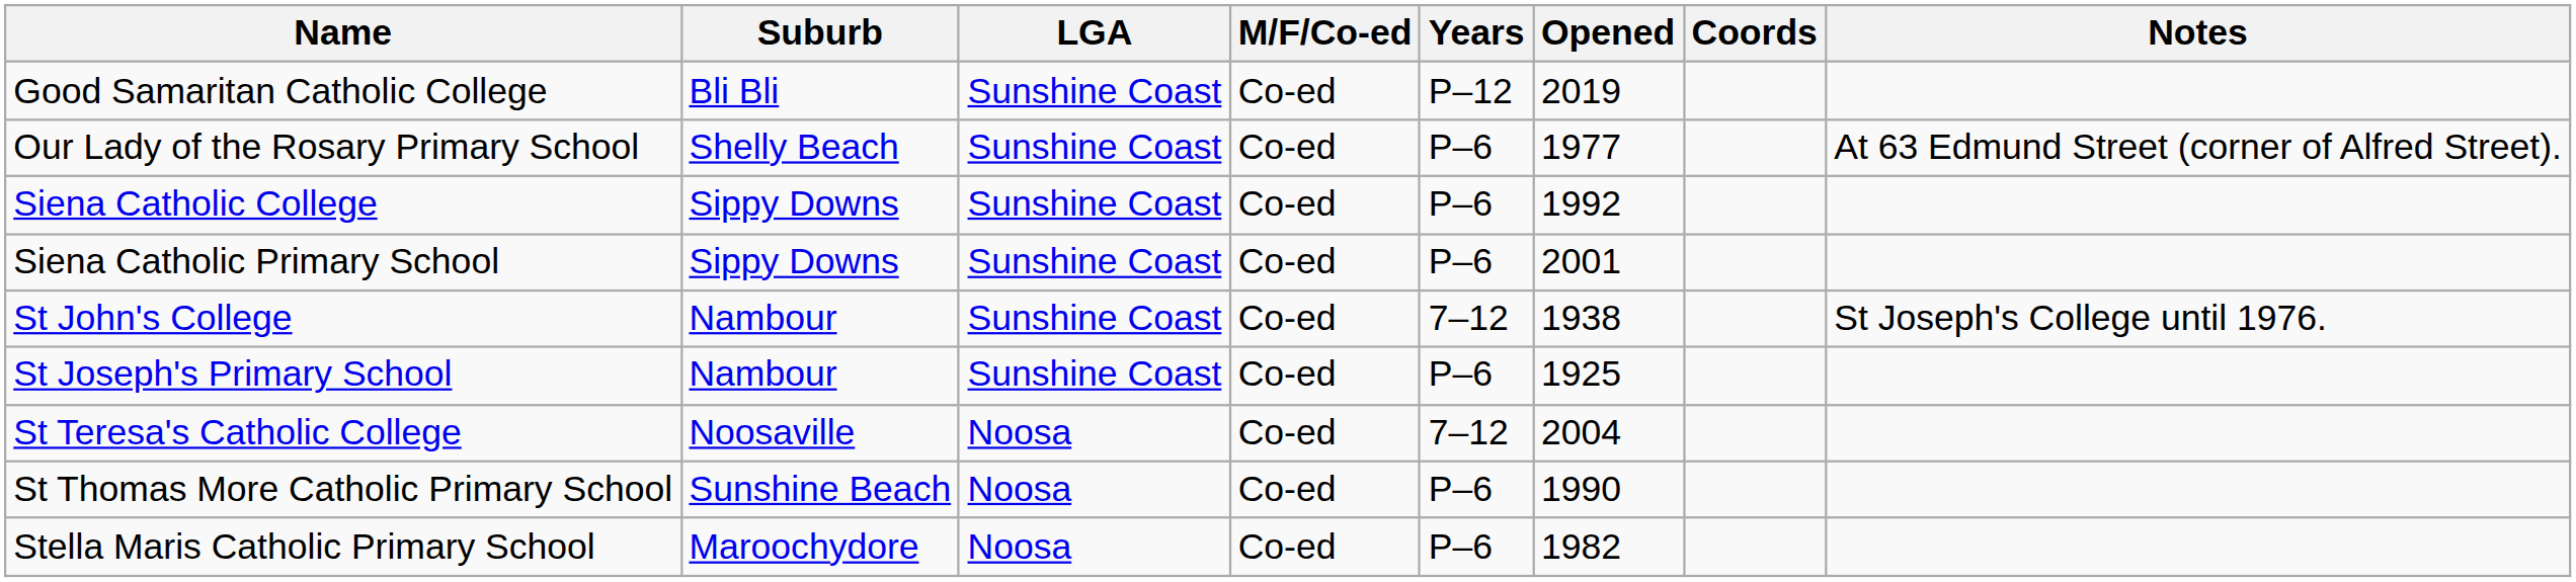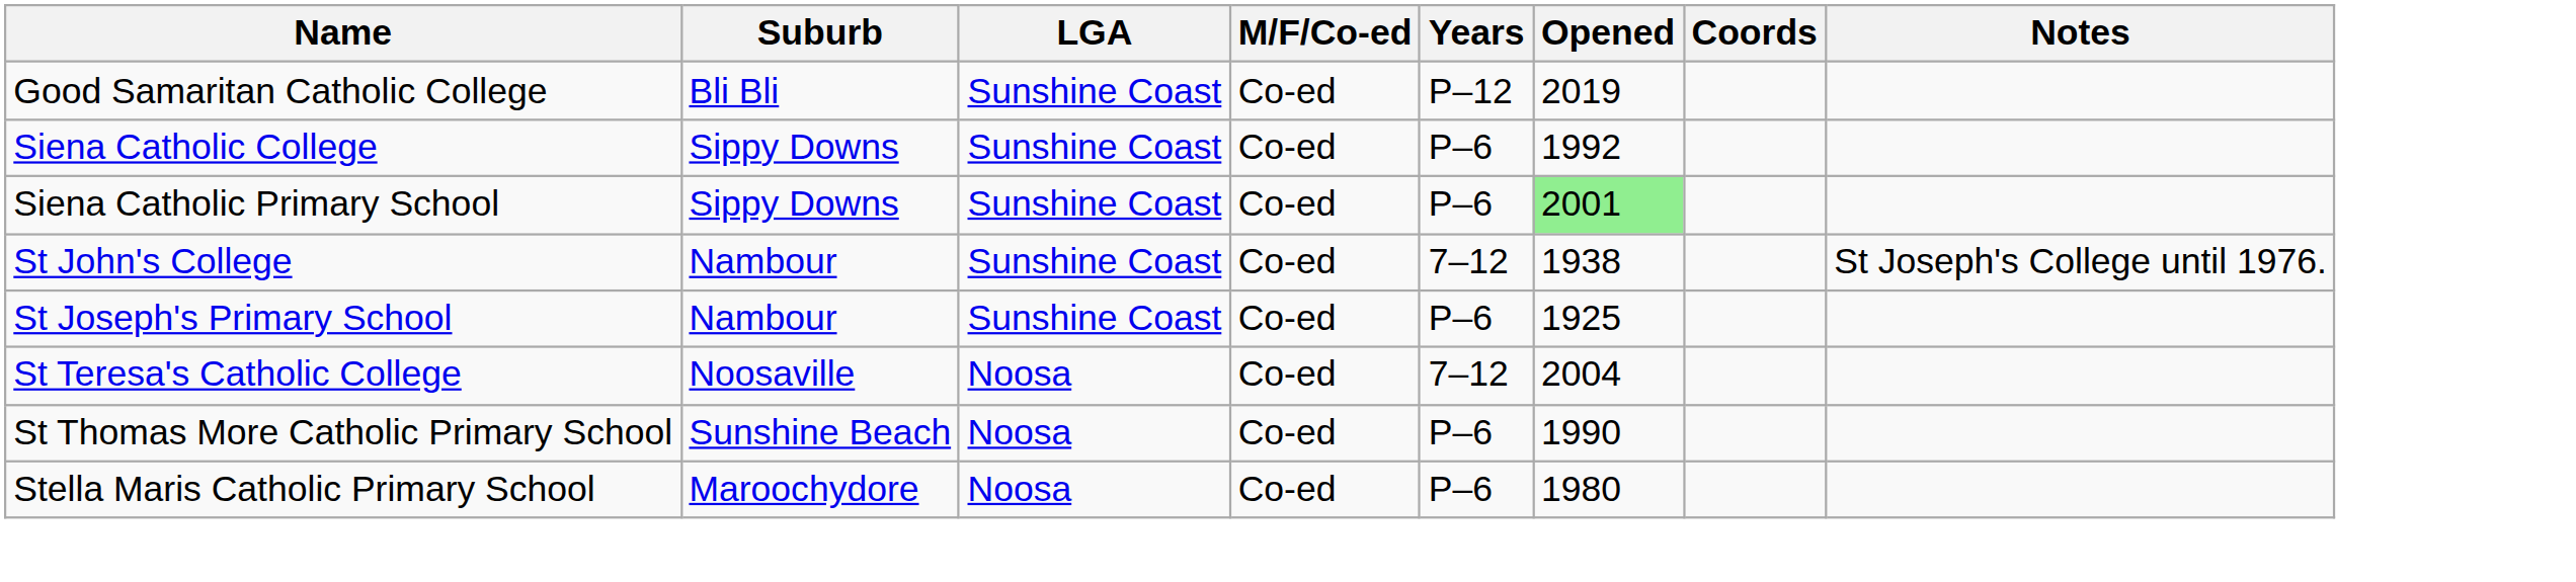 <table class="wikitable sortable">
 <tr>
 <th>Name</th>
 <th>Suburb</th>
 <th>LGA</th>
 <th>M/F/Co-ed</th>
 <th>Years</th>
 <th>Opened</th>
 <th>Coords</th>
 <th>Notes</th>
 </tr>
 <tr>
 <td>Good Samaritan Catholic College</td>
 <td><a href='#'>Bli Bli</a></td>
 <td><a href='#'>Sunshine Coast</a></td>
 <td>Co-ed</td>
 <td>P–12</td>
 <td>2019</td>
 <td></td>
 <td></td>
 </tr>
 <tr>
-<td>Our Lady of the Rosary Primary School</td>
-<td><a href='#'>Shelly Beach</a></td>
-<td><a href='#'>Sunshine Coast</a></td>
-<td>Co-ed</td>
-<td>P–6</td>
-<td>1977</td>
-<td></td>
-<td>At 63 Edmund Street (corner of Alfred Street).</td>
-</tr>
-<tr>
 <td><a href='#'>Siena Catholic College</a></td>
 <td><a href='#'>Sippy Downs</a></td>
 <td><a href='#'>Sunshine Coast</a></td>
 <td>Co-ed</td>
 <td>P–6</td>
 <td>1992</td>
 <td></td>
 <td></td>
 </tr>
 <tr>
 <td>Siena Catholic Primary School</td>
 <td><a href='#'>Sippy Downs</a></td>
 <td><a href='#'>Sunshine Coast</a></td>
 <td>Co-ed</td>
 <td>P–6</td>
-<td>2001</td>
+<td style="background: lightgreen;">2001</td>
 <td></td>
 <td></td>
 </tr>
 <tr>
 <td><a href='#'>St John's College</a></td>
 <td><a href='#'>Nambour</a></td>
 <td><a href='#'>Sunshine Coast</a></td>
 <td>Co-ed</td>
 <td>7–12</td>
 <td>1938</td>
 <td></td>
 <td>St Joseph's College until 1976.</td>
 </tr>
 <tr>
 <td><a href='#'>St Joseph's Primary School</a></td>
 <td><a href='#'>Nambour</a></td>
 <td><a href='#'>Sunshine Coast</a></td>
 <td>Co-ed</td>
 <td>P–6</td>
 <td>1925</td>
 <td></td>
 <td></td>
 </tr>
 <tr>
 <td><a href='#'>St Teresa's Catholic College</a></td>
 <td><a href='#'>Noosaville</a></td>
 <td><a href='#'>Noosa</a></td>
 <td>Co-ed</td>
 <td>7–12</td>
 <td>2004</td>
 <td></td>
 <td></td>
 </tr>
 <tr>
 <td>St Thomas More Catholic Primary School</td>
 <td><a href='#'>Sunshine Beach</a></td>
 <td><a href='#'>Noosa</a></td>
 <td>Co-ed</td>
 <td>P–6</td>
 <td>1990</td>
 <td></td>
 <td></td>
 </tr>
 <tr>
 <td>Stella Maris Catholic Primary School</td>
 <td><a href='#'>Maroochydore</a></td>
 <td><a href='#'>Noosa</a></td>
 <td>Co-ed</td>
 <td>P–6</td>
-<td>1982</td>
+<td>1980</td>
 <td></td>
 <td></td>
 </tr>
 </table>
